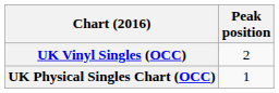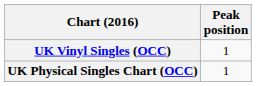 <table class="wikitable sortable plainrowheaders">
 <tr>
 <th scope="col">Chart (2016)</th>
 <th scope="col">Peak<br>position</th>
 </tr>
 <tr>
 <th scope="row"><a href='#'>UK Vinyl Singles</a> (<a href='#'>OCC</a>)</th>
-<td align="center">2</td>
+<td align="center">1</td>
 </tr>
 <tr>
 <th scope="row">UK Physical Singles Chart (<a href='#'>OCC</a>)</th>
 <td align="center">1</td>
 </tr>
 </table>
